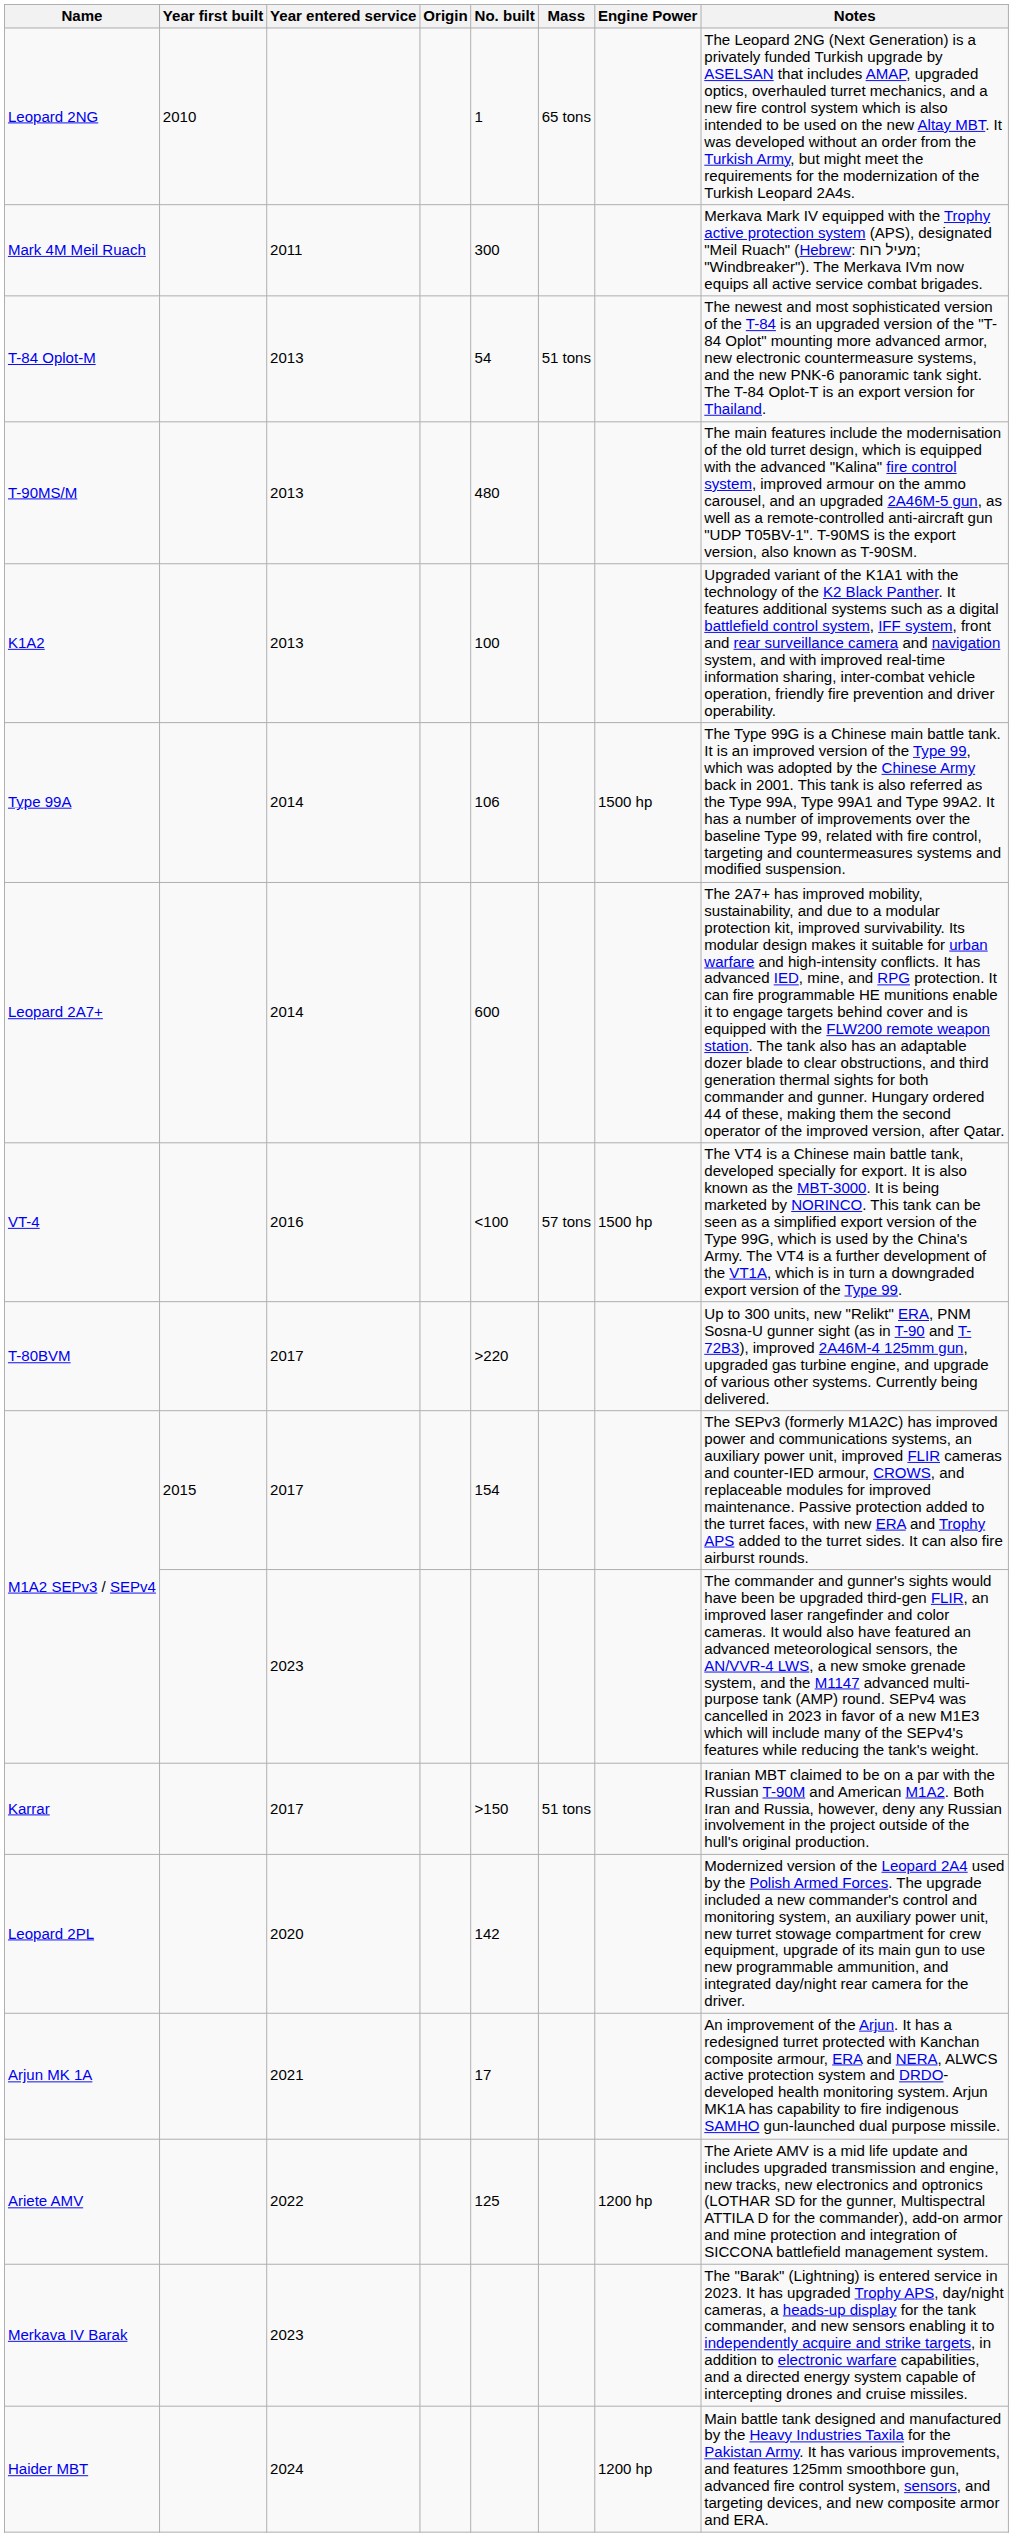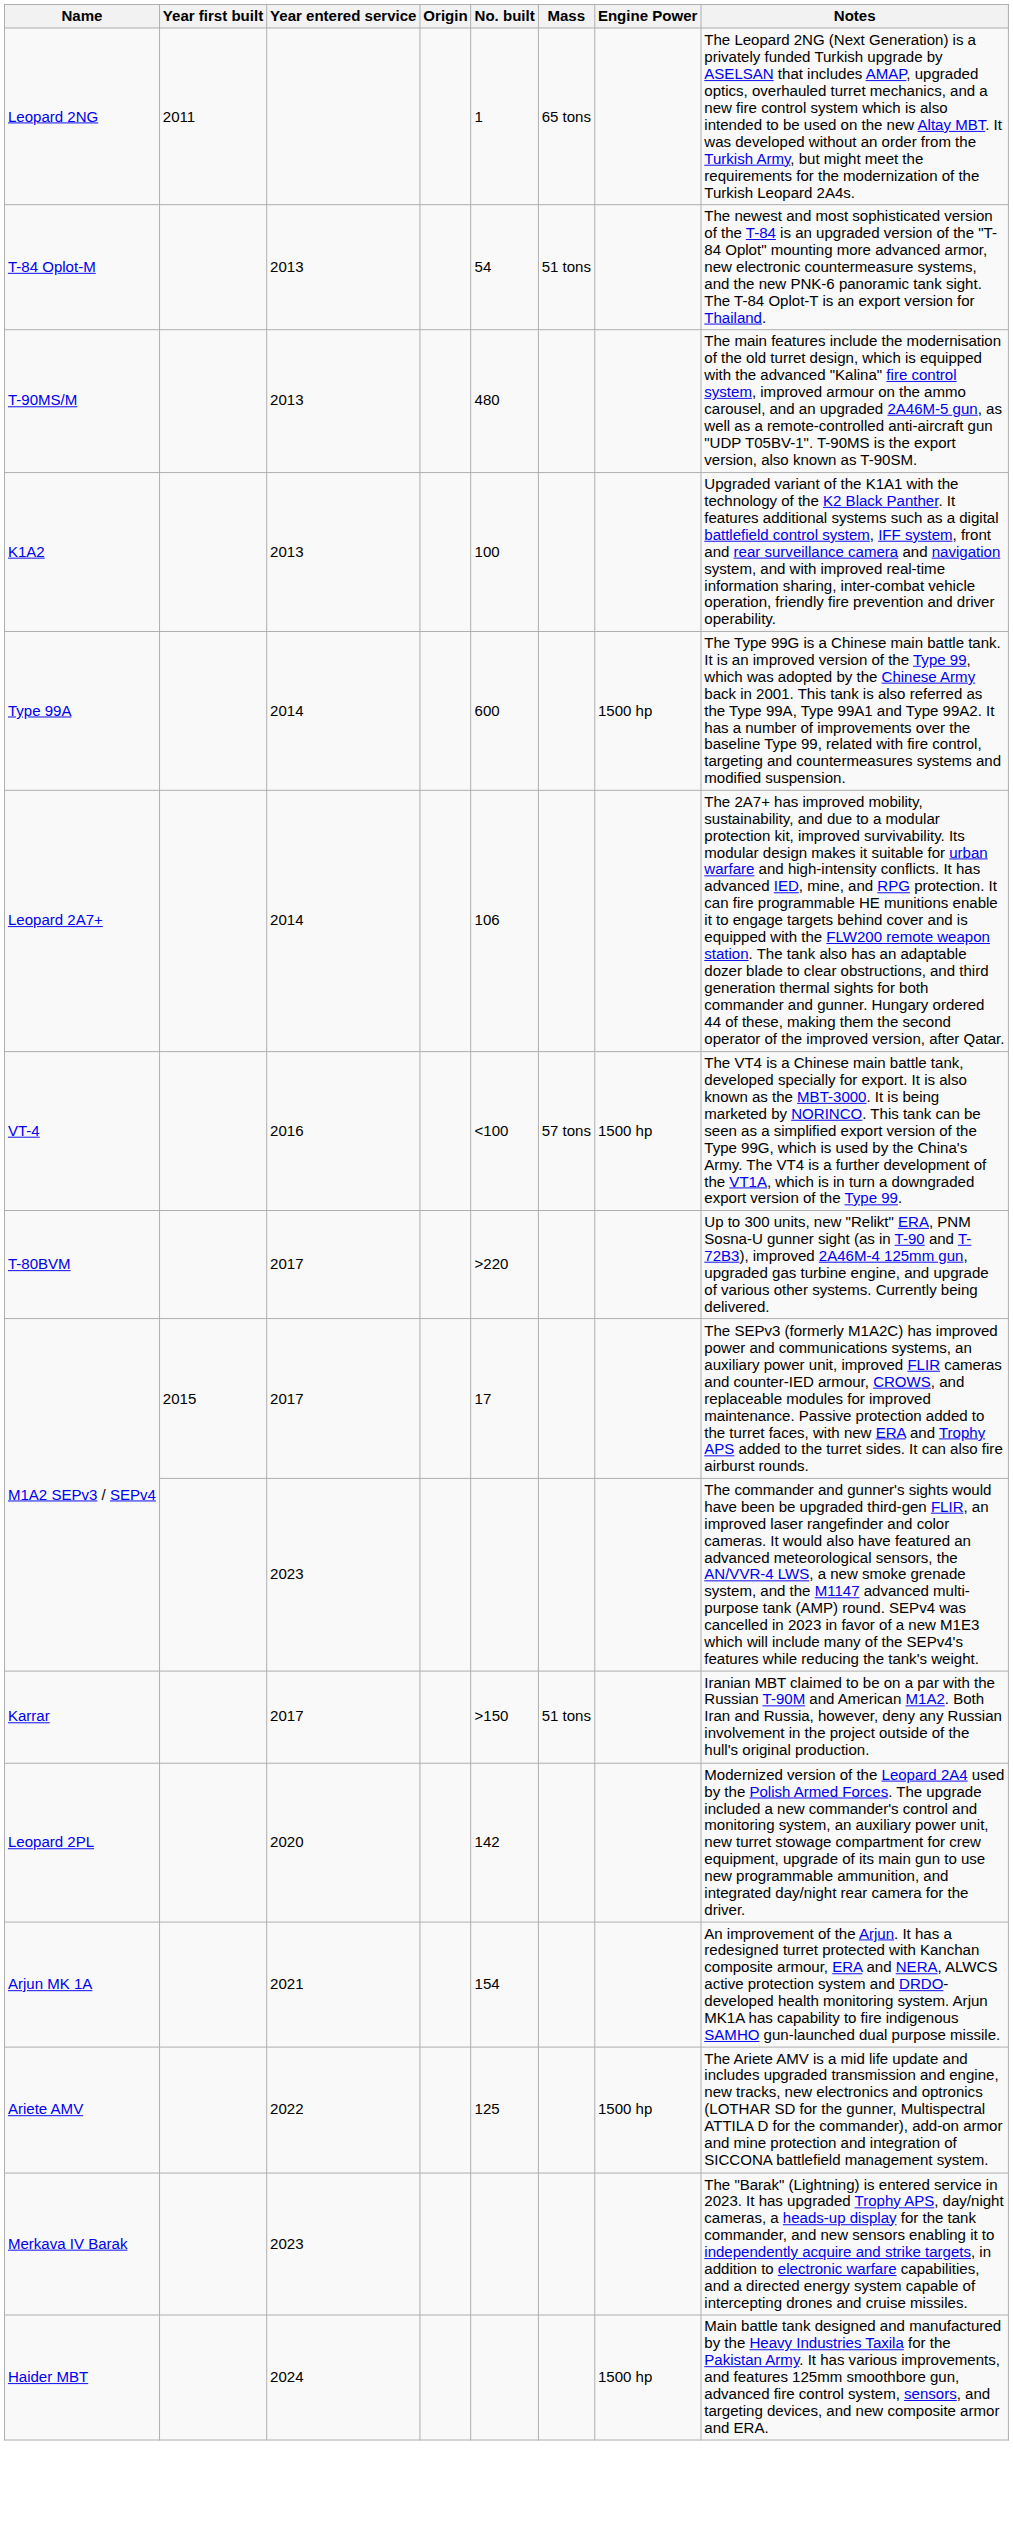 <table class="wikitable sortable sticky-header">
 <tr>
 <th scope="col">Name</th>
 <th>Year first built</th>
 <th scope="col">Year entered service</th>
 <th scope="col">Origin</th>
 <th scope="col">No. built</th>
 <th>Mass</th>
 <th>Engine Power</th>
 <th scope="col" style="width:20em">Notes</th>
 </tr>
 <tr>
 <td><a href='#'>Leopard 2NG</a></td>
-<td>2010</td>
+<td>2011</td>
 <td></td>
 <td> <br> </td>
 <td>1</td>
 <td>65 tons</td>
 <td></td>
 <td>The Leopard 2NG (Next Generation) is a privately funded Turkish upgrade by <a href='#'>ASELSAN</a> that includes <a href='#'>AMAP</a>, upgraded optics, overhauled turret mechanics, and a new fire control system which is also intended to be used on the new <a href='#'>Altay MBT</a>. It was developed without an order from the <a href='#'>Turkish Army</a>, but might meet the requirements for the modernization of the Turkish Leopard 2A4s.</td>
-</tr>
-<tr>
-<td><a href='#'>Mark 4M Meil Ruach</a></td>
-<td></td>
-<td>2011</td>
-<td></td>
-<td>300</td>
-<td></td>
-<td></td>
-<td>Merkava Mark IV equipped with the <a href='#'>Trophy active protection system</a> (APS), designated "Meil Ruach" (<a href='#'>Hebrew</a>: מעיל רוח; "Windbreaker"). The Merkava IVm now equips all active service combat brigades.</td>
 </tr>
 <tr>
 <td><a href='#'>T-84 Oplot-M</a></td>
 <td></td>
 <td>2013</td>
 <td><br></td>
 <td>54</td>
 <td>51 tons</td>
 <td></td>
 <td>The newest and most sophisticated version of the <a href='#'>T-84</a> is an upgraded version of the "T-84 Oplot" mounting more advanced armor, new electronic countermeasure systems, and the new PNK-6 panoramic tank sight. The T-84 Oplot-T is an export version for <a href='#'>Thailand</a>.</td>
 </tr>
 <tr>
 <td><a href='#'>T-90MS/M</a></td>
 <td></td>
 <td>2013</td>
 <td><br></td>
 <td>480</td>
 <td></td>
 <td></td>
 <td>The main features include the modernisation of the old turret design, which is equipped with the advanced "Kalina" <a href='#'>fire control system</a>, improved armour on the ammo carousel, and an upgraded <a href='#'>2A46M-5 gun</a>, as well as a remote-controlled anti-aircraft gun "UDP T05BV-1". T-90MS is the export version, also known as T-90SM.</td>
 </tr>
 <tr>
 <td><a href='#'>K1A2</a></td>
 <td></td>
 <td>2013</td>
 <td></td>
 <td>100</td>
 <td></td>
 <td></td>
 <td>Upgraded variant of the K1A1 with the technology of the <a href='#'>K2 Black Panther</a>. It features additional systems such as a digital <a href='#'>battlefield control system</a>, <a href='#'>IFF system</a>, front and <a href='#'>rear surveillance camera</a> and <a href='#'>navigation</a> system, and with improved real-time information sharing, inter-combat vehicle operation, friendly fire prevention and driver operability.</td>
 </tr>
 <tr>
 <td><a href='#'>Type 99A</a></td>
 <td></td>
 <td>2014</td>
 <td></td>
-<td>106</td>
+<td>600</td>
 <td></td>
 <td>1500 hp</td>
 <td>The Type 99G is a Chinese main battle tank. It is an improved version of the <a href='#'>Type 99</a>, which was adopted by the <a href='#'>Chinese Army</a> back in 2001. This tank is also referred as the Type 99A, Type 99A1 and Type 99A2. It has a number of improvements over the baseline Type 99, related with fire control, targeting and countermeasures systems and modified suspension.</td>
 </tr>
 <tr>
 <td><a href='#'>Leopard 2A7+</a></td>
 <td></td>
 <td>2014</td>
 <td></td>
-<td>600</td>
+<td>106</td>
 <td></td>
 <td></td>
 <td>The 2A7+ has improved mobility, sustainability, and due to a modular protection kit, improved survivability. Its modular design makes it suitable for <a href='#'>urban warfare</a> and high-intensity conflicts. It has advanced <a href='#'>IED</a>, mine, and <a href='#'>RPG</a> protection. It can fire programmable HE munitions enable it to engage targets behind cover and is equipped with the <a href='#'>FLW200 remote weapon station</a>. The tank also has an adaptable dozer blade to clear obstructions, and third generation thermal sights for both commander and gunner. Hungary ordered 44 of these, making them the second operator of the improved version, after Qatar.</td>
 </tr>
 <tr>
 <td><a href='#'>VT-4</a></td>
 <td></td>
 <td>2016</td>
 <td></td>
 <td><100</td>
 <td>57 tons</td>
 <td>1500 hp</td>
 <td>The VT4 is a Chinese main battle tank, developed specially for export. It is also known as the <a href='#'>MBT-3000</a>. It is being marketed by <a href='#'>NORINCO</a>. This tank can be seen as a simplified export version of the Type 99G, which is used by the China's Army. The VT4 is a further development of the <a href='#'>VT1A</a>, which is in turn a downgraded export version of the <a href='#'>Type 99</a>.</td>
 </tr>
 <tr>
 <td><a href='#'>T-80BVM</a></td>
 <td></td>
 <td>2017</td>
 <td><br></td>
 <td>>220</td>
 <td></td>
 <td></td>
 <td>Up to 300 units, new "Relikt" <a href='#'>ERA</a>, PNM Sosna-U gunner sight (as in <a href='#'>T-90</a> and <a href='#'>T-72B3</a>), improved <a href='#'>2A46M-4 125mm gun</a>, upgraded gas turbine engine, and upgrade of various other systems. Currently being delivered.</td>
 </tr>
 <tr>
 <td rowspan="2"><a href='#'>M1A2 SEPv3</a> / <a href='#'>SEPv4</a></td>
 <td>2015</td>
 <td>2017</td>
 <td></td>
-<td>154</td>
+<td>17</td>
 <td></td>
 <td></td>
 <td>The SEPv3 (formerly M1A2C) has improved power and communications systems, an auxiliary power unit, improved <a href='#'>FLIR</a> cameras and counter-IED armour, <a href='#'>CROWS</a>, and replaceable modules for improved maintenance. Passive protection added to the turret faces, with new <a href='#'>ERA</a> and <a href='#'>Trophy APS</a> added to the turret sides. It can also fire airburst rounds.</td>
 </tr>
 <tr>
 <td></td>
 <td>2023</td>
 <td></td>
 <td></td>
 <td></td>
 <td></td>
 <td>The commander and gunner's sights would have been be upgraded third-gen <a href='#'>FLIR</a>, an improved laser rangefinder and color cameras. It would also have featured an advanced meteorological sensors, the <a href='#'>AN/VVR-4 LWS</a>, a new smoke grenade system, and the <a href='#'>M1147</a> advanced multi-purpose tank (AMP) round. SEPv4 was cancelled in 2023 in favor of a new M1E3 which will include many of the SEPv4's features while reducing the tank's weight.</td>
 </tr>
 <tr>
 <td><a href='#'>Karrar</a></td>
 <td></td>
 <td>2017</td>
 <td></td>
 <td>>150</td>
 <td>51 tons</td>
 <td></td>
 <td>Iranian MBT claimed to be on a par with the Russian <a href='#'>T-90M</a> and American <a href='#'>M1A2</a>. Both Iran and Russia, however, deny any Russian involvement in the project outside of the hull's original production.</td>
 </tr>
 <tr>
 <td><a href='#'>Leopard 2PL</a></td>
 <td></td>
 <td>2020</td>
 <td>  <br> </td>
 <td>142</td>
 <td></td>
 <td></td>
 <td>Modernized version of the <a href='#'>Leopard 2A4</a> used by the <a href='#'>Polish Armed Forces</a>. The upgrade included a new commander's control and monitoring system, an auxiliary power unit, new turret stowage compartment for crew equipment, upgrade of its main gun to use new programmable ammunition, and  integrated day/night rear camera for the driver.</td>
 </tr>
 <tr>
 <td><a href='#'>Arjun MK 1A</a></td>
 <td></td>
 <td>2021</td>
 <td></td>
-<td>17</td>
+<td>154</td>
 <td></td>
 <td></td>
 <td>An improvement of the <a href='#'>Arjun</a>. It has a redesigned turret protected with Kanchan composite armour, <a href='#'>ERA</a> and <a href='#'>NERA</a>, ALWCS active protection system and <a href='#'>DRDO</a>-developed health monitoring system. Arjun MK1A has capability to fire indigenous <a href='#'>SAMHO</a> gun-launched dual purpose missile.</td>
 </tr>
 <tr>
 <td><a href='#'>Ariete AMV</a></td>
 <td></td>
 <td>2022</td>
 <td></td>
 <td>125</td>
 <td></td>
-<td>1200 hp</td>
+<td>1500 hp</td>
 <td>The Ariete AMV is a mid life update and includes upgraded transmission and engine, new tracks, new electronics and optronics (LOTHAR SD for the gunner, Multispectral ATTILA D for the commander), add-on armor and mine protection and integration of SICCONA battlefield management system.</td>
 </tr>
 <tr>
 <td><a href='#'>Merkava IV Barak</a></td>
 <td></td>
 <td>2023</td>
 <td></td>
 <td></td>
 <td></td>
 <td></td>
 <td>The "Barak" (Lightning) is entered service in 2023. It has upgraded <a href='#'>Trophy APS</a>, day/night cameras, a <a href='#'>heads-up display</a> for the tank commander, and new sensors enabling it to <a href='#'>independently acquire and strike targets</a>, in addition to <a href='#'>electronic warfare</a> capabilities, and a directed energy system capable of intercepting drones and cruise missiles.</td>
 </tr>
 <tr>
 <td><a href='#'>Haider MBT</a></td>
 <td></td>
 <td>2024</td>
 <td><br></td>
 <td></td>
 <td></td>
-<td>1200 hp</td>
+<td>1500 hp</td>
 <td>Main battle tank designed and manufactured by the <a href='#'>Heavy Industries Taxila</a> for the <a href='#'>Pakistan Army</a>. It has various improvements, and features 125mm smoothbore gun, advanced fire control system, <a href='#'>sensors</a>, and targeting devices, and new composite armor and ERA.</td>
 </tr>
 </table>
